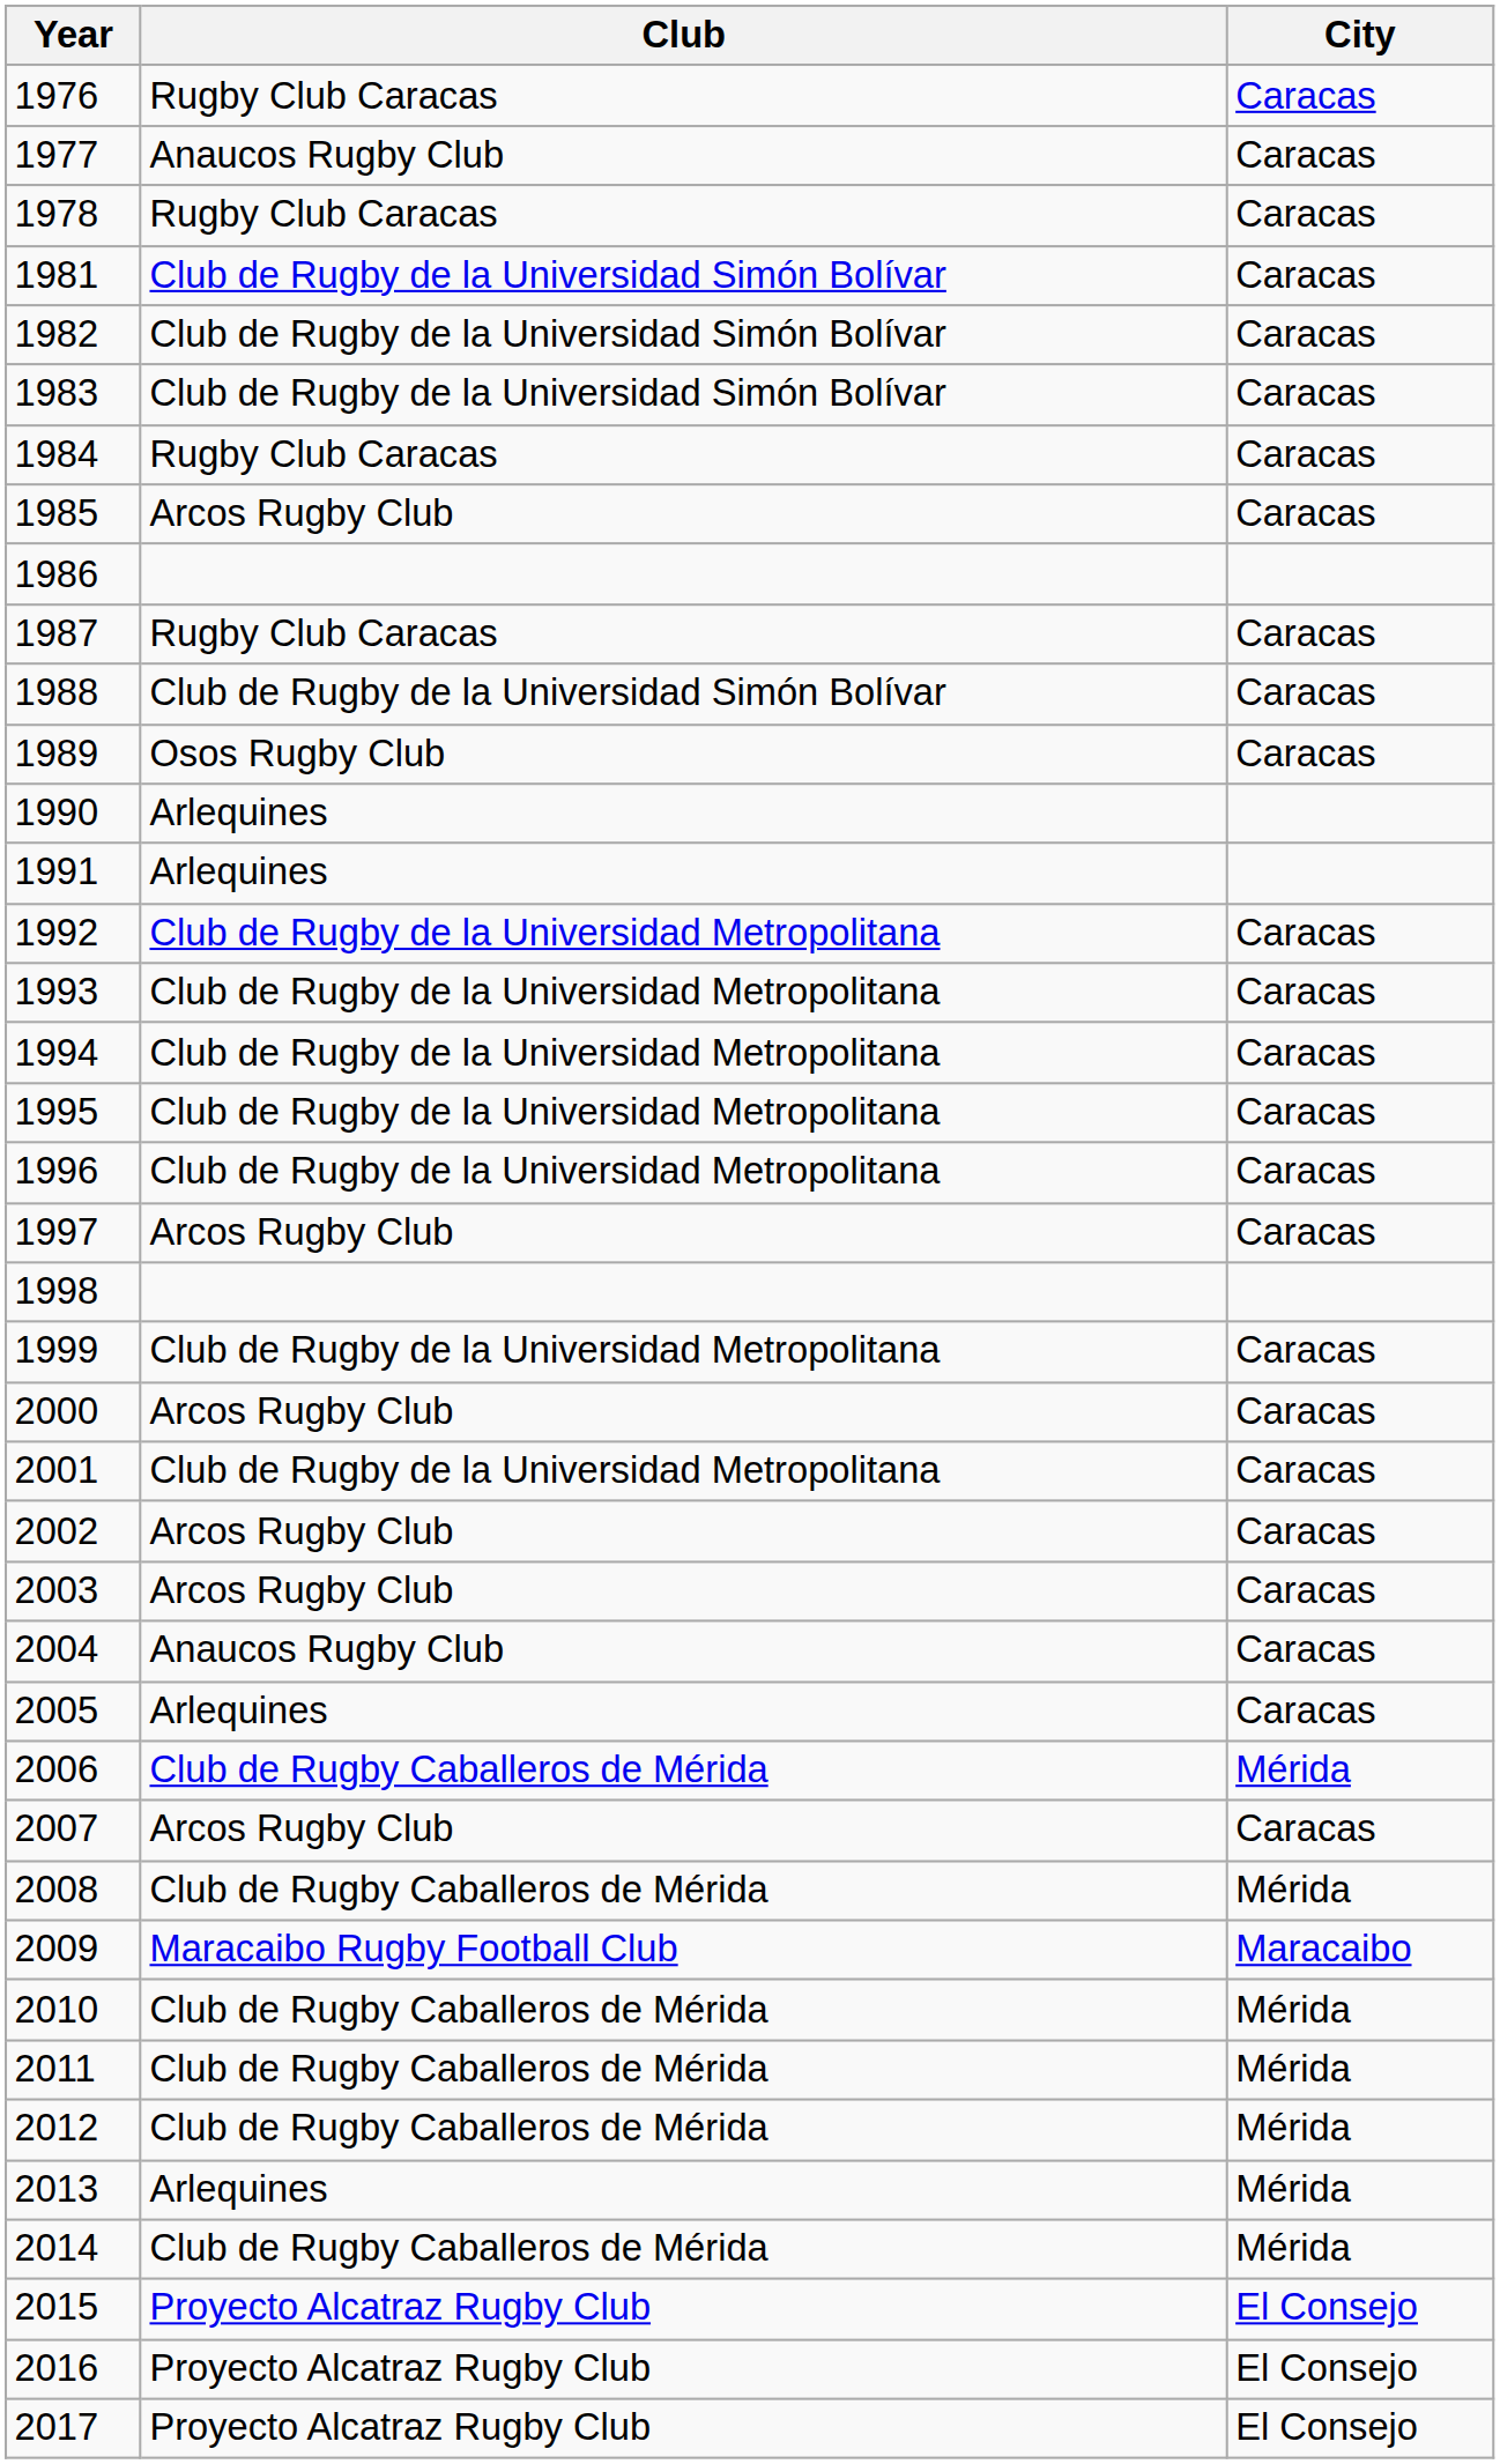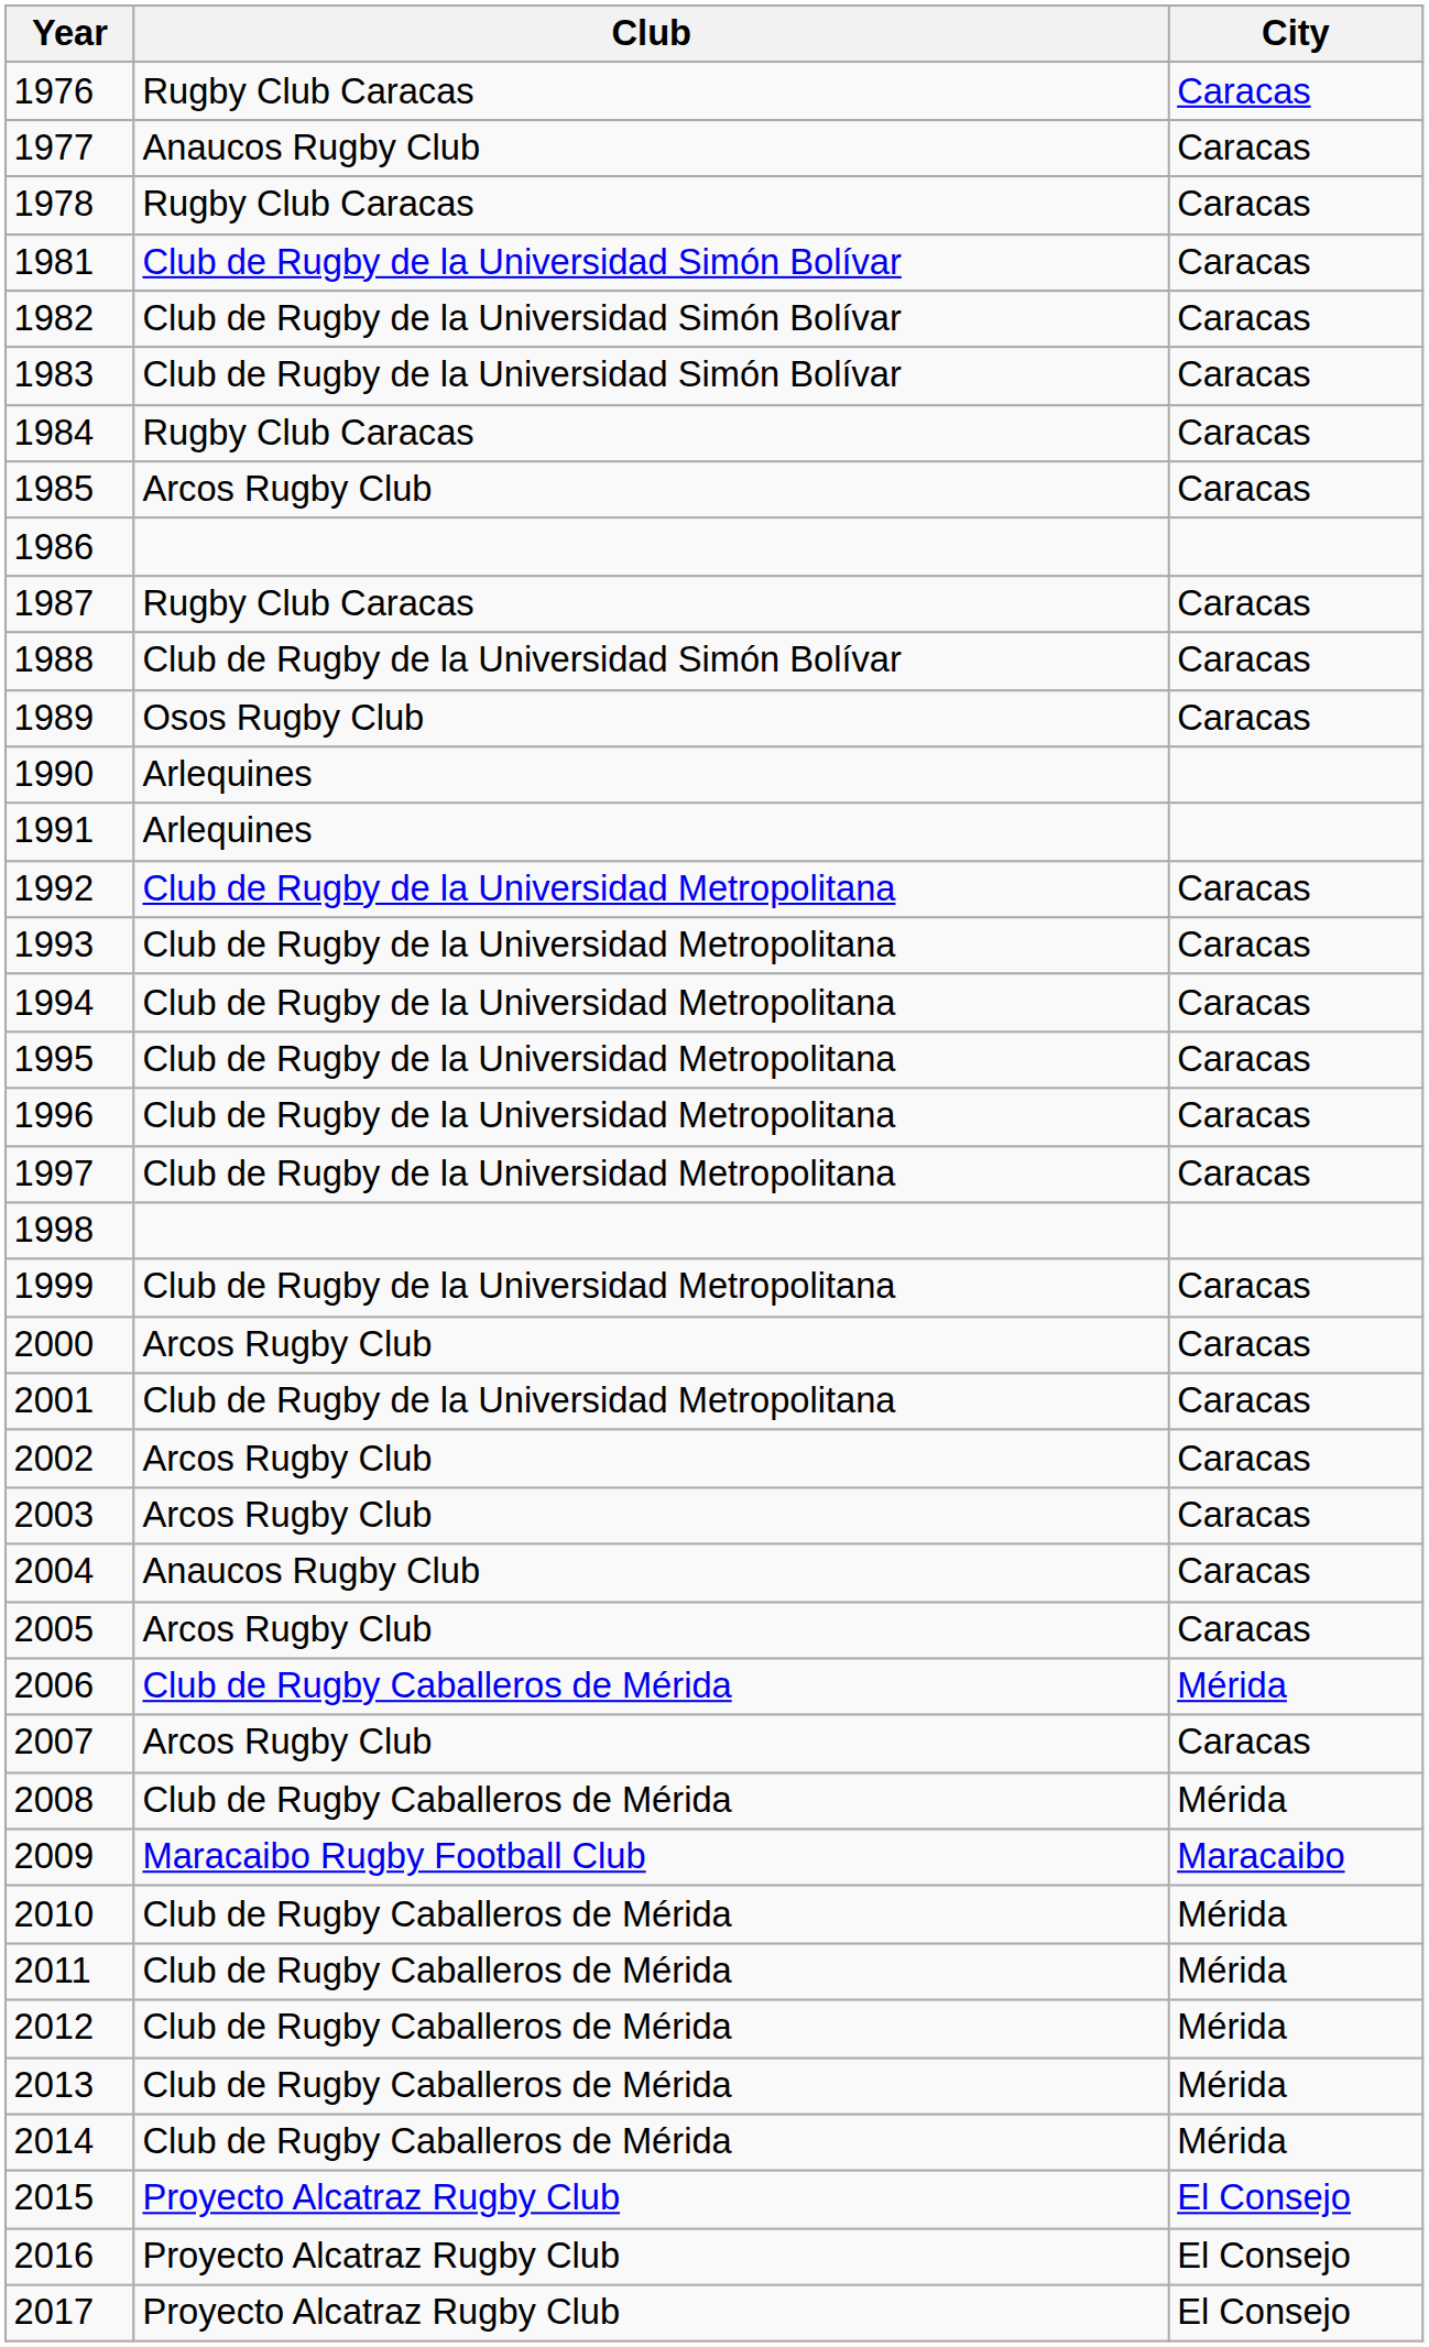 <table class="wikitable" width=50%>
 <tr>
 <th><strong>Year</strong></th>
 <th><strong>Club</strong></th>
 <th><strong>City</strong></th>
 </tr>
 <tr>
 <td>1976</td>
 <td>Rugby Club Caracas</td>
 <td><a href='#'>Caracas</a></td>
 </tr>
 <tr>
 <td>1977</td>
 <td>Anaucos Rugby Club</td>
 <td>Caracas</td>
 </tr>
 <tr>
 <td>1978</td>
 <td>Rugby Club Caracas</td>
 <td>Caracas</td>
 </tr>
 <tr>
 <td>1981</td>
 <td><a href='#'>Club de Rugby de la Universidad Simón Bolívar</a></td>
 <td>Caracas</td>
 </tr>
 <tr>
 <td>1982</td>
 <td>Club de Rugby de la Universidad Simón Bolívar</td>
 <td>Caracas</td>
 </tr>
 <tr>
 <td>1983</td>
 <td>Club de Rugby de la Universidad Simón Bolívar</td>
 <td>Caracas</td>
 </tr>
 <tr>
 <td>1984</td>
 <td>Rugby Club Caracas</td>
 <td>Caracas</td>
 </tr>
 <tr>
 <td>1985</td>
 <td>Arcos Rugby Club</td>
 <td>Caracas</td>
 </tr>
 <tr>
 <td>1986</td>
 <td></td>
 <td></td>
 </tr>
 <tr>
 <td>1987</td>
 <td>Rugby Club Caracas</td>
 <td>Caracas</td>
 </tr>
 <tr>
 <td>1988</td>
 <td>Club de Rugby de la Universidad Simón Bolívar</td>
 <td>Caracas</td>
 </tr>
 <tr>
 <td>1989</td>
 <td>Osos Rugby Club</td>
 <td>Caracas</td>
 </tr>
 <tr>
 <td>1990</td>
 <td>Arlequines</td>
 <td></td>
 </tr>
 <tr>
 <td>1991</td>
 <td>Arlequines</td>
 <td></td>
 </tr>
 <tr>
 <td>1992</td>
 <td><a href='#'>Club de Rugby de la Universidad Metropolitana</a></td>
 <td>Caracas</td>
 </tr>
 <tr>
 <td>1993</td>
 <td>Club de Rugby de la Universidad Metropolitana</td>
 <td>Caracas</td>
 </tr>
 <tr>
 <td>1994</td>
 <td>Club de Rugby de la Universidad Metropolitana</td>
 <td>Caracas</td>
 </tr>
 <tr>
 <td>1995</td>
 <td>Club de Rugby de la Universidad Metropolitana</td>
 <td>Caracas</td>
 </tr>
 <tr>
 <td>1996</td>
 <td>Club de Rugby de la Universidad Metropolitana</td>
 <td>Caracas</td>
 </tr>
 <tr>
 <td>1997</td>
-<td>Arcos Rugby Club</td>
+<td>Club de Rugby de la Universidad Metropolitana</td>
 <td>Caracas</td>
 </tr>
 <tr>
 <td>1998</td>
 <td></td>
 <td></td>
 </tr>
 <tr>
 <td>1999</td>
 <td>Club de Rugby de la Universidad Metropolitana</td>
 <td>Caracas</td>
 </tr>
 <tr>
 <td>2000</td>
 <td>Arcos Rugby Club</td>
 <td>Caracas</td>
 </tr>
 <tr>
 <td>2001</td>
 <td>Club de Rugby de la Universidad Metropolitana</td>
 <td>Caracas</td>
 </tr>
 <tr>
 <td>2002</td>
 <td>Arcos Rugby Club</td>
 <td>Caracas</td>
 </tr>
 <tr>
 <td>2003</td>
 <td>Arcos Rugby Club</td>
 <td>Caracas</td>
 </tr>
 <tr>
 <td>2004</td>
 <td>Anaucos Rugby Club</td>
 <td>Caracas</td>
 </tr>
 <tr>
 <td>2005</td>
-<td>Arlequines</td>
+<td>Arcos Rugby Club</td>
 <td>Caracas</td>
 </tr>
 <tr>
 <td>2006</td>
 <td><a href='#'>Club de Rugby Caballeros de Mérida</a></td>
 <td><a href='#'>Mérida</a></td>
 </tr>
 <tr>
 <td>2007</td>
 <td>Arcos Rugby Club</td>
 <td>Caracas</td>
 </tr>
 <tr>
 <td>2008</td>
 <td>Club de Rugby Caballeros de Mérida</td>
 <td>Mérida</td>
 </tr>
 <tr>
 <td>2009</td>
 <td><a href='#'>Maracaibo Rugby Football Club</a></td>
 <td><a href='#'>Maracaibo</a></td>
 </tr>
 <tr>
 <td>2010</td>
 <td>Club de Rugby Caballeros de Mérida</td>
 <td>Mérida</td>
 </tr>
 <tr>
 <td>2011</td>
 <td>Club de Rugby Caballeros de Mérida</td>
 <td>Mérida</td>
 </tr>
 <tr>
 <td>2012</td>
 <td>Club de Rugby Caballeros de Mérida</td>
 <td>Mérida</td>
 </tr>
 <tr>
 <td>2013</td>
-<td>Arlequines</td>
+<td>Club de Rugby Caballeros de Mérida</td>
 <td>Mérida</td>
 </tr>
 <tr>
 <td>2014</td>
 <td>Club de Rugby Caballeros de Mérida</td>
 <td>Mérida</td>
 </tr>
 <tr>
 <td>2015</td>
 <td><a href='#'>Proyecto Alcatraz Rugby Club</a></td>
 <td><a href='#'>El Consejo</a></td>
 </tr>
 <tr>
 <td>2016</td>
 <td>Proyecto Alcatraz Rugby Club</td>
 <td>El Consejo</td>
 </tr>
 <tr>
 <td>2017</td>
 <td>Proyecto Alcatraz Rugby Club</td>
 <td>El Consejo</td>
 </tr>
 </table>
